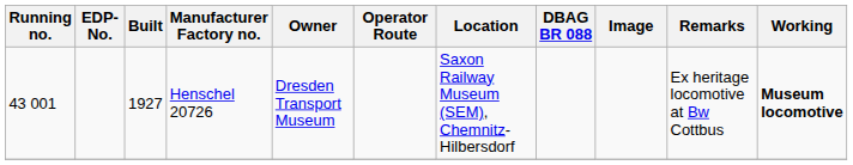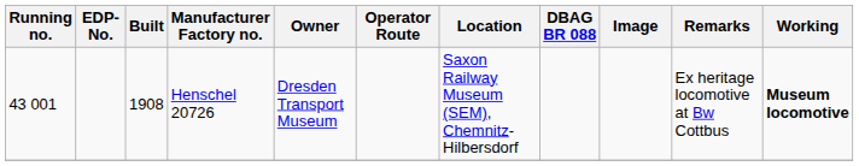 <table class="wikitable" style="width="100%"; border:solid 1px #AAAAAA; background:#e3e3e3;">
 <tr>
 <th width="5%">Running<br>no.</th>
 <th width="7%">EDP-<br>No.</th>
 <th width="4%">Built</th>
 <th width="12%">Manufacturer<br>Factory no.</th>
 <th width="12%">Owner</th>
 <th width="12%">Operator<br>Route</th>
 <th width="16%">Location</th>
 <th width="6%">DBAG<br><a href='#'>BR 088</a></th>
 <th width="13%">Image</th>
 <th width="20%">Remarks</th>
 <th width="8%">Working</th>
 </tr>
 <tr>
 <td>43 001</td>
 <td></td>
-<td>1927</td>
+<td>1908</td>
 <td><a href='#'>Henschel</a><br>20726</td>
 <td><a href='#'>Dresden Transport Museum</a></td>
 <td></td>
 <td><a href='#'>Saxon Railway Museum (SEM)</a>, <a href='#'>Chemnitz</a>-Hilbersdorf</td>
 <td></td>
 <td></td>
 <td>Ex heritage locomotive at <a href='#'>Bw</a> Cottbus</td>
 <td><strong>Museum locomotive</strong></td>
 </tr>
 <tr>
 </tr>
 </table>
